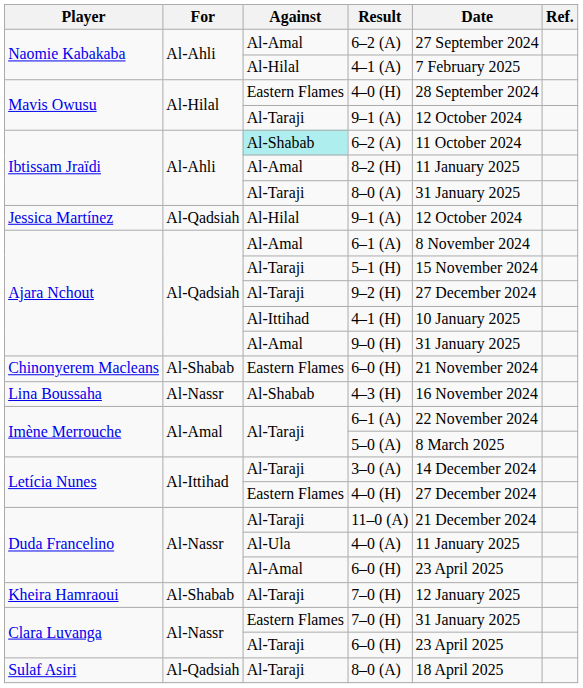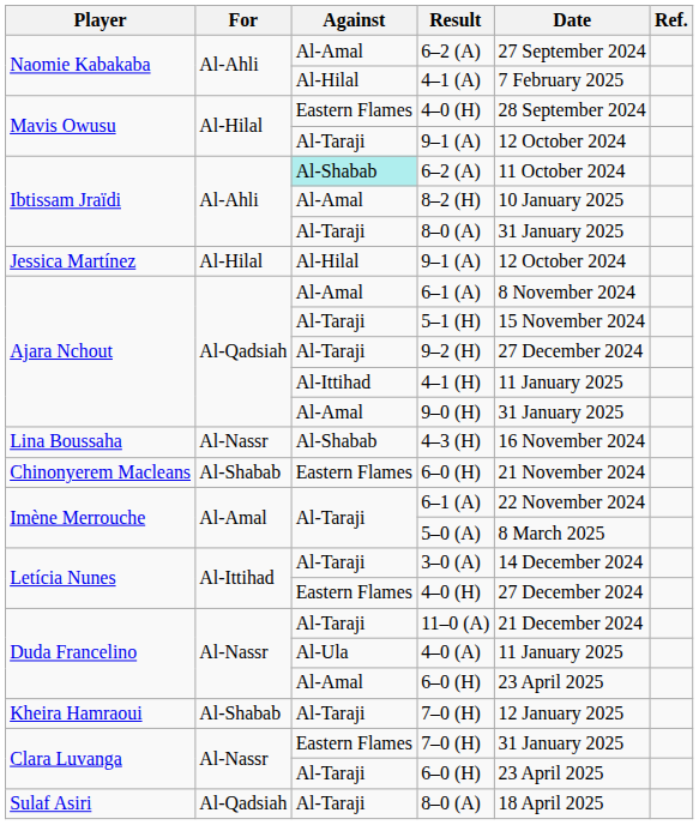 <table class="wikitable">
 <tr>
 <th>Player</th>
 <th>For</th>
 <th>Against</th>
 <th style="text-align:center">Result</th>
 <th>Date</th>
 <th>Ref.</th>
 </tr>
 <tr>
 <td rowspan=2> <a href='#'>Naomie Kabakaba</a></td>
 <td rowspan=2>Al-Ahli</td>
 <td>Al-Amal</td>
 <td>6–2 (A)</td>
 <td>27 September 2024</td>
 <td></td>
 </tr>
 <tr>
 <td>Al-Hilal</td>
 <td>4–1 (A)</td>
 <td>7 February 2025</td>
 <td></td>
 </tr>
 <tr>
 <td rowspan=2> <a href='#'>Mavis Owusu</a></td>
 <td rowspan=2>Al-Hilal</td>
 <td>Eastern Flames</td>
 <td>4–0 (H)</td>
 <td>28 September 2024</td>
 <td></td>
 </tr>
 <tr>
 <td>Al-Taraji</td>
 <td>9–1 (A)</td>
 <td>12 October 2024</td>
 <td></td>
 </tr>
 <tr>
 <td rowspan=3> <a href='#'>Ibtissam Jraïdi</a></td>
 <td rowspan=3>Al-Ahli</td>
 <td style="background: paleturquoise;">Al-Shabab</td>
 <td>6–2 (A)</td>
 <td>11 October 2024</td>
 <td></td>
 </tr>
 <tr>
 <td>Al-Amal</td>
 <td>8–2 (H)</td>
-<td>11 January 2025</td>
+<td>10 January 2025</td>
 <td></td>
 </tr>
 <tr>
 <td>Al-Taraji</td>
 <td>8–0 (A)</td>
 <td>31 January 2025</td>
 <td></td>
 </tr>
 <tr>
 <td> <a href='#'>Jessica Martínez</a></td>
-<td>Al-Qadsiah</td>
+<td>Al-Hilal</td>
 <td>Al-Hilal</td>
 <td>9–1 (A)</td>
 <td>12 October 2024</td>
 <td></td>
 </tr>
 <tr>
 <td rowspan=5> <a href='#'>Ajara Nchout</a></td>
 <td rowspan=5>Al-Qadsiah</td>
 <td>Al-Amal</td>
 <td>6–1 (A)</td>
 <td>8 November 2024</td>
 <td></td>
 </tr>
 <tr>
 <td>Al-Taraji</td>
 <td>5–1 (H)</td>
 <td>15 November 2024</td>
 <td></td>
 </tr>
 <tr>
 <td>Al-Taraji</td>
 <td>9–2 (H)</td>
 <td>27 December 2024</td>
 <td></td>
 </tr>
 <tr>
 <td>Al-Ittihad</td>
 <td>4–1 (H)</td>
-<td>10 January 2025</td>
+<td>11 January 2025</td>
 <td></td>
 </tr>
 <tr>
 <td>Al-Amal</td>
 <td>9–0 (H)</td>
 <td>31 January 2025</td>
 <td></td>
 </tr>
 <tr>
+<td> <a href='#'>Lina Boussaha</a></td>
+<td>Al-Nassr</td>
+<td>Al-Shabab</td>
+<td>4–3 (H)</td>
+<td>16 November 2024</td>
+<td></td>
+</tr>
+<tr>
 <td> <a href='#'>Chinonyerem Macleans</a></td>
 <td>Al-Shabab</td>
 <td>Eastern Flames</td>
 <td>6–0 (H)</td>
 <td>21 November 2024</td>
-<td></td>
-</tr>
-<tr>
-<td> <a href='#'>Lina Boussaha</a></td>
-<td>Al-Nassr</td>
-<td>Al-Shabab</td>
-<td>4–3 (H)</td>
-<td>16 November 2024</td>
 <td></td>
 </tr>
 <tr>
 <td rowspan=2> <a href='#'>Imène Merrouche</a></td>
 <td rowspan=2>Al-Amal</td>
 <td rowspan=2>Al-Taraji</td>
 <td>6–1 (A)</td>
 <td>22 November 2024</td>
 <td></td>
 </tr>
 <tr>
 <td>5–0 (A)</td>
 <td>8 March 2025</td>
 </tr>
 <tr>
 <td rowspan=2> <a href='#'>Letícia Nunes</a></td>
 <td rowspan=2>Al-Ittihad</td>
 <td>Al-Taraji</td>
 <td>3–0 (A)</td>
 <td>14 December 2024</td>
 <td></td>
 </tr>
 <tr>
 <td>Eastern Flames</td>
 <td>4–0 (H)</td>
 <td>27 December 2024</td>
 <td></td>
 </tr>
 <tr>
 <td rowspan=3> <a href='#'>Duda Francelino</a></td>
 <td rowspan=3>Al-Nassr</td>
 <td>Al-Taraji</td>
 <td>11–0 (A)</td>
 <td>21 December 2024</td>
 <td></td>
 </tr>
 <tr>
 <td>Al-Ula</td>
 <td>4–0 (A)</td>
 <td>11 January 2025</td>
 <td></td>
 </tr>
 <tr>
 <td>Al-Amal</td>
 <td>6–0 (H)</td>
 <td>23 April 2025</td>
 <td></td>
 </tr>
 <tr>
 <td> <a href='#'>Kheira Hamraoui</a></td>
 <td>Al-Shabab</td>
 <td>Al-Taraji</td>
 <td>7–0 (H)</td>
 <td>12 January 2025</td>
 <td></td>
 </tr>
 <tr>
 <td rowspan=2> <a href='#'>Clara Luvanga</a></td>
 <td rowspan=2>Al-Nassr</td>
 <td>Eastern Flames</td>
 <td>7–0 (H)</td>
 <td>31 January 2025</td>
 <td></td>
 </tr>
 <tr>
 <td>Al-Taraji</td>
 <td>6–0 (H)</td>
 <td>23 April 2025</td>
 <td></td>
 </tr>
 <tr>
 <td> <a href='#'>Sulaf Asiri</a></td>
 <td>Al-Qadsiah</td>
 <td>Al-Taraji</td>
 <td>8–0 (A)</td>
 <td>18 April 2025</td>
 <td></td>
 </tr>
 </table>
